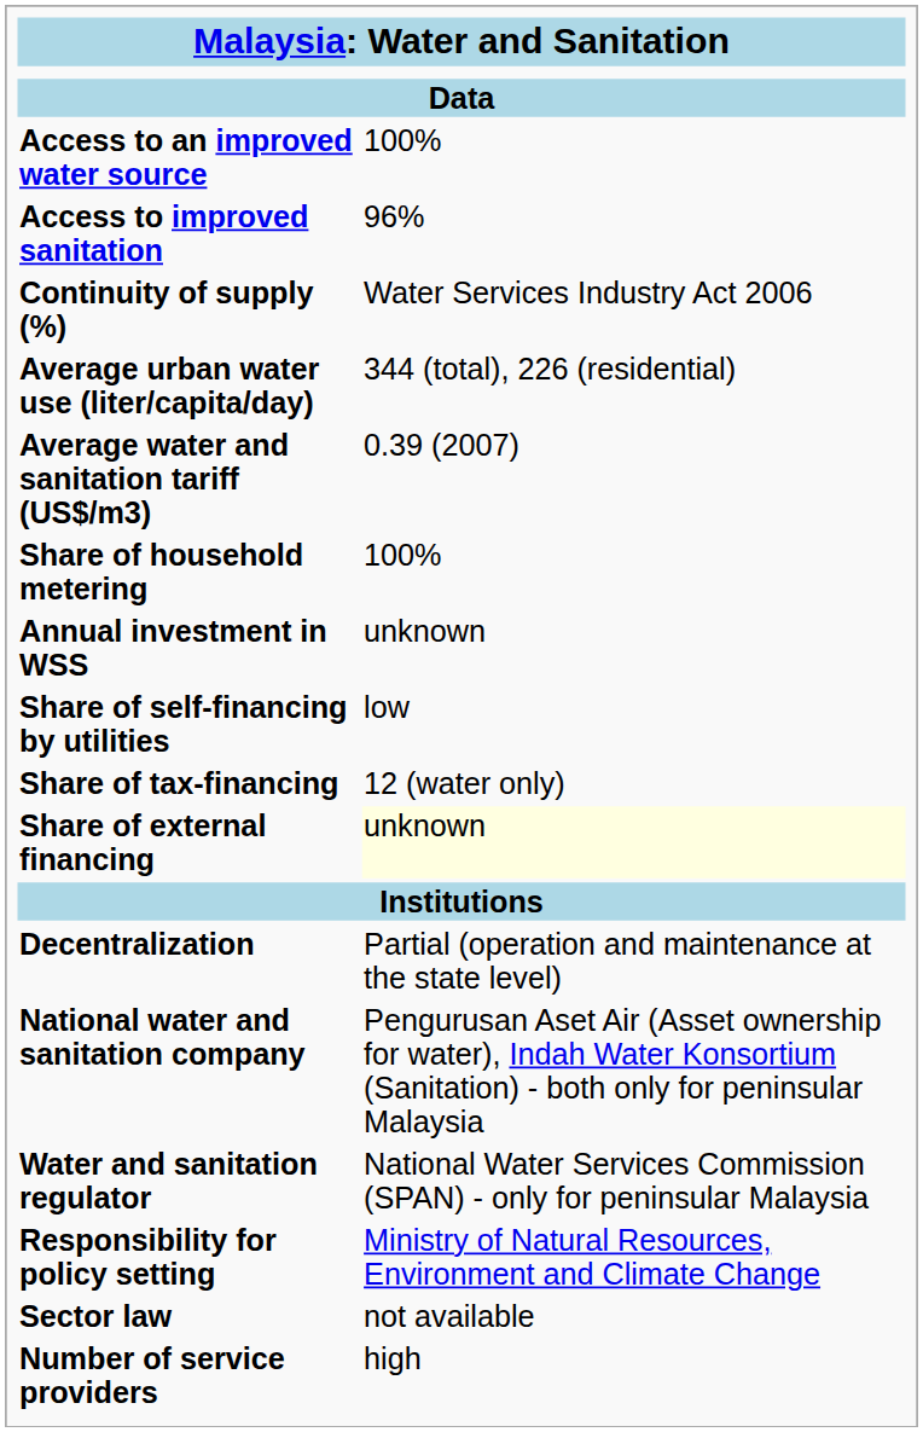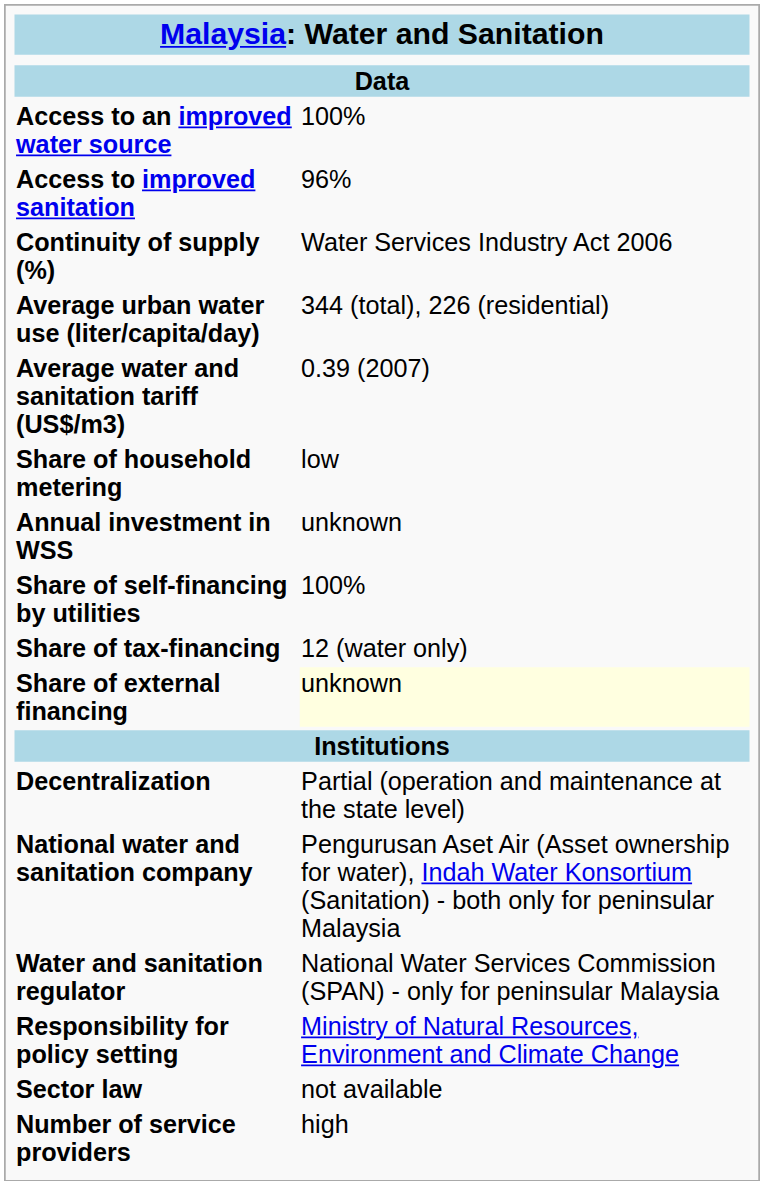 <table style="width: 30em; font-size: 90%; text-align: left;" class="infobox">
 <tr>
 <th align="center" bgcolor="lightblue" colspan="2"><big><a href='#'>Malaysia</a>: Water and Sanitation</big></th>
 </tr>
 <tr>
 <th align="center" colspan="3"></th>
 </tr>
 <tr>
 <th align="center" bgcolor="lightblue" colspan="3">Data</th>
 </tr>
 <tr>
 <th align="left" valign="top">Access to an <a href='#'>improved water source</a></th>
 <td valign="top">100% </td>
 </tr>
 <tr>
 <th align="left" valign="top">Access to <a href='#'>improved sanitation</a></th>
 <td valign="top">96% </td>
 </tr>
 <tr>
 <th align="left" valign="top">Continuity of supply (%)</th>
 <td valign="top">Water Services Industry Act 2006</td>
 </tr>
 <tr>
 <th align="left" valign="top">Average urban water use (liter/capita/day)</th>
 <td valign="top">344 (total), 226 (residential) </td>
 </tr>
 <tr>
 <th align="left" valign="top">Average water and sanitation tariff (US$/m3)</th>
 <td valign="top">0.39 (2007) </td>
 </tr>
 <tr>
 <th align="left" valign="top">Share of household metering</th>
-<td valign="top">100% </td>
+<td valign="top">low</td>
 </tr>
 <tr>
 <th align="left" valign="top">Annual investment in WSS</th>
 <td valign="top">unknown</td>
 </tr>
 <tr>
 <th align="left" valign="top">Share of self-financing by utilities</th>
-<td valign="top">low</td>
+<td valign="top">100% </td>
 </tr>
 <tr>
 <th align="left" valign="top">Share of tax-financing</th>
 <td valign="top">12 (water only)</td>
 </tr>
 <tr>
 <th align="left" valign="top">Share of external financing</th>
 <td valign="top" style="background: lightyellow;">unknown</td>
 </tr>
 <tr>
 <th align="center" bgcolor="lightblue" colspan="3">Institutions</th>
 </tr>
 <tr>
 <th align="left" valign="top">Decentralization</th>
 <td valign="top">Partial (operation and maintenance at the state level)</td>
 </tr>
 <tr>
 <th align="left" valign="top">National water and sanitation company</th>
 <td valign="top">Pengurusan Aset Air (Asset ownership for water), <a href='#'>Indah Water Konsortium</a> (Sanitation) - both only for peninsular Malaysia</td>
 </tr>
 <tr>
 <th align="left" valign="top">Water and sanitation regulator</th>
 <td valign="top">National Water Services Commission (SPAN) - only for peninsular Malaysia</td>
 </tr>
 <tr>
 <th align="left" valign="top">Responsibility for policy setting</th>
 <td valign="top"><a href='#'>Ministry of Natural Resources, Environment and Climate Change</a></td>
 </tr>
 <tr>
 <th align="left" valign="top">Sector law</th>
 <td valign="top">not available</td>
 </tr>
 <tr>
 <th align="left" valign="top">Number of service providers</th>
 <td valign="top">high</td>
 </tr>
 <tr>
 </tr>
 </table>
